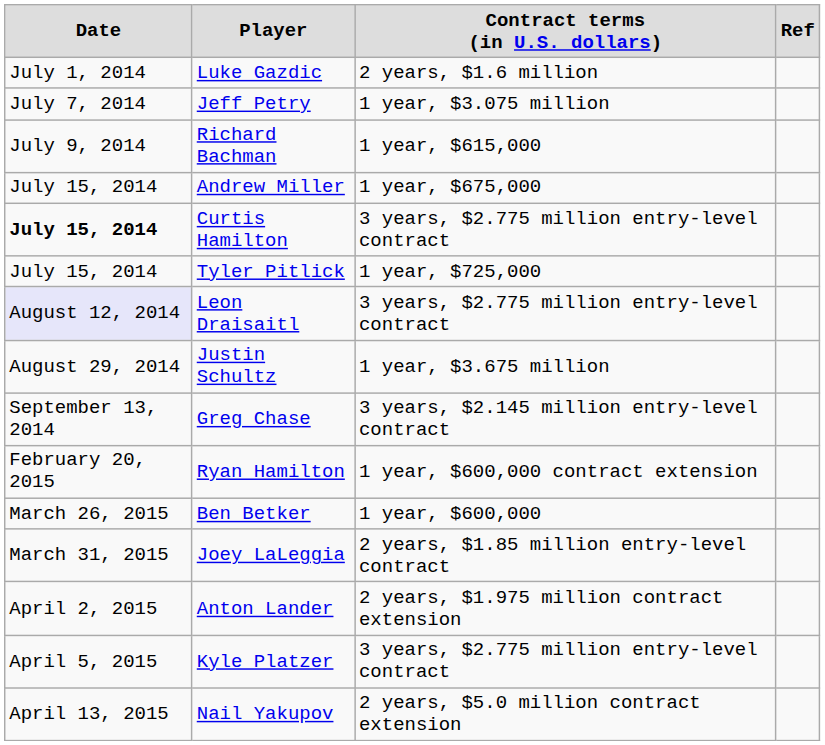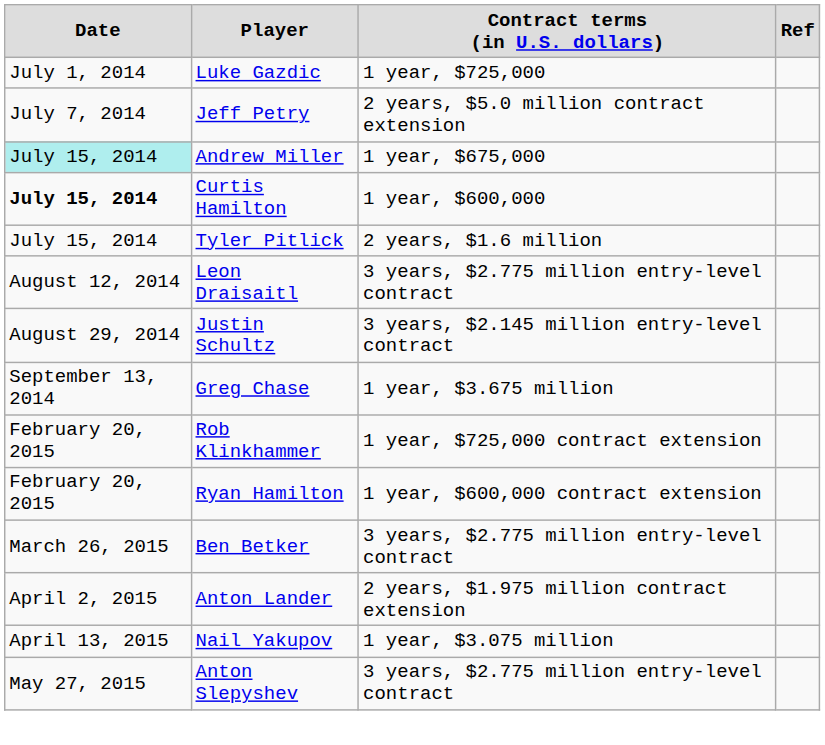 <table class="wikitable" style="border-collapse: collapse; width: 43em; padding: 3;">
 <tr align="center" bgcolor="#dddddd">
 <td><strong>Date</strong></td>
 <td><strong>Player</strong></td>
 <td><strong>Contract terms</strong><br><strong>(in <a href='#'>U.S. dollars</a>)</strong></td>
 <td><strong>Ref</strong></td>
 </tr>
 <tr>
 <td>July 1, 2014</td>
 <td><a href='#'>Luke Gazdic</a></td>
-<td>2 years, $1.6 million</td>
+<td>1 year, $725,000</td>
 <td></td>
 </tr>
 <tr>
 <td>July 7, 2014</td>
 <td><a href='#'>Jeff Petry</a></td>
-<td>1 year, $3.075 million</td>
+<td>2 years, $5.0 million contract extension</td>
 <td></td>
 </tr>
 <tr>
-<td>July 9, 2014</td>
-<td><a href='#'>Richard Bachman</a></td>
-<td>1 year, $615,000</td>
-<td></td>
-</tr>
-<tr>
-<td>July 15, 2014</td>
+<td style="background: paleturquoise;">July 15, 2014</td>
 <td><a href='#'>Andrew Miller</a></td>
 <td>1 year, $675,000</td>
 <td></td>
 </tr>
 <tr>
 <td><strong>July 15, 2014</strong></td>
 <td><a href='#'>Curtis Hamilton</a></td>
-<td>3 years, $2.775 million entry-level contract</td>
+<td>1 year, $600,000</td>
 <td></td>
 </tr>
 <tr>
 <td>July 15, 2014</td>
 <td><a href='#'>Tyler Pitlick</a></td>
-<td>1 year, $725,000</td>
+<td>2 years, $1.6 million</td>
 <td></td>
 </tr>
 <tr>
-<td style="background: lavender;">August 12, 2014</td>
+<td>August 12, 2014</td>
 <td><a href='#'>Leon Draisaitl</a></td>
 <td>3 years, $2.775 million entry-level contract</td>
 <td></td>
 </tr>
 <tr>
 <td>August 29, 2014</td>
 <td><a href='#'>Justin Schultz</a></td>
-<td>1 year, $3.675 million</td>
+<td>3 years, $2.145 million entry-level contract</td>
 <td></td>
 </tr>
 <tr>
 <td>September 13, 2014</td>
 <td><a href='#'>Greg Chase</a></td>
-<td>3 years, $2.145 million entry-level contract</td>
+<td>1 year, $3.675 million</td>
+<td></td>
+</tr>
+<tr>
+<td>February 20, 2015</td>
+<td><a href='#'>Rob Klinkhammer</a></td>
+<td>1 year, $725,000 contract extension</td>
 <td></td>
 </tr>
 <tr>
 <td>February 20, 2015</td>
 <td><a href='#'>Ryan Hamilton</a></td>
 <td>1 year, $600,000 contract extension</td>
 <td></td>
 </tr>
 <tr>
 <td>March 26, 2015</td>
 <td><a href='#'>Ben Betker</a></td>
-<td>1 year, $600,000</td>
-<td></td>
-</tr>
-<tr>
-<td>March 31, 2015</td>
-<td><a href='#'>Joey LaLeggia</a></td>
-<td>2 years, $1.85 million entry-level contract</td>
+<td>3 years, $2.775 million entry-level contract</td>
 <td></td>
 </tr>
 <tr>
 <td>April 2, 2015</td>
 <td><a href='#'>Anton Lander</a></td>
 <td>2 years, $1.975 million contract extension</td>
 <td></td>
 </tr>
 <tr>
-<td>April 5, 2015</td>
-<td><a href='#'>Kyle Platzer</a></td>
+<td>April 13, 2015</td>
+<td><a href='#'>Nail Yakupov</a></td>
+<td>1 year, $3.075 million</td>
+<td></td>
+</tr>
+<tr>
+<td>May 27, 2015</td>
+<td><a href='#'>Anton Slepyshev</a></td>
 <td>3 years, $2.775 million entry-level contract</td>
 <td></td>
 </tr>
-<tr>
-<td>April 13, 2015</td>
-<td><a href='#'>Nail Yakupov</a></td>
-<td>2 years, $5.0 million contract extension</td>
-<td></td>
-</tr>
 </table>
